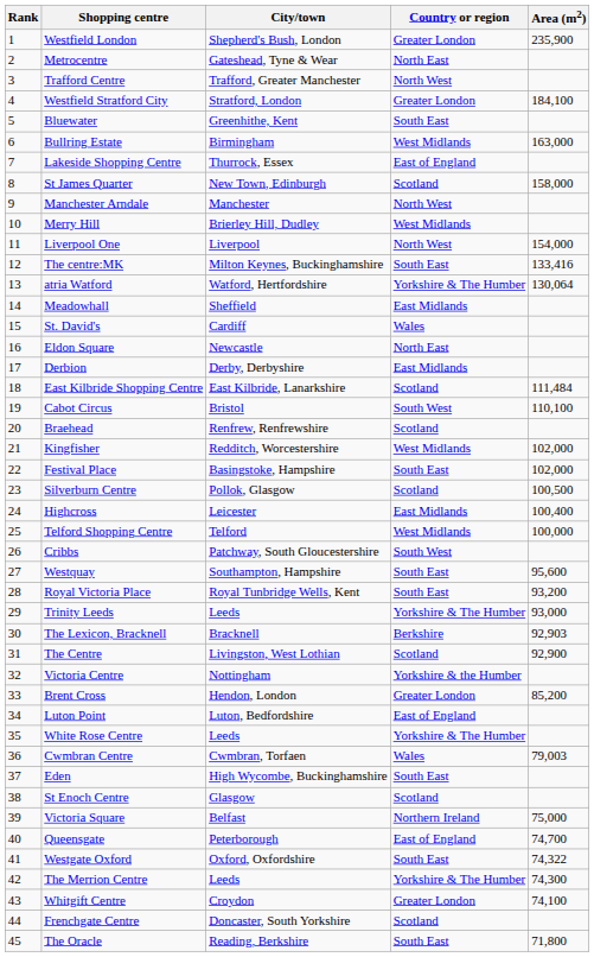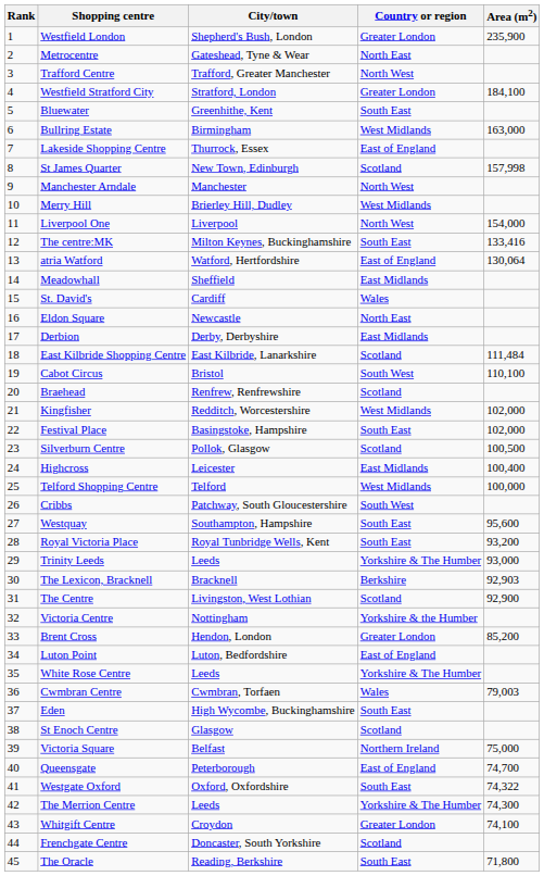 <table class="wikitable sortable">
 <tr>
 <th>Rank</th>
 <th>Shopping centre</th>
 <th>City/town</th>
 <th><a href='#'>Country</a> or region</th>
 <th>Area (m<sup>2</sup>)</th>
 </tr>
 <tr>
 <td>1</td>
 <td><a href='#'>Westfield London</a></td>
 <td><a href='#'>Shepherd's Bush</a>, London</td>
 <td><a href='#'>Greater London</a></td>
 <td>235,900</td>
 </tr>
 <tr>
 <td>2</td>
 <td><a href='#'>Metrocentre</a></td>
 <td><a href='#'>Gateshead</a>, Tyne & Wear</td>
 <td><a href='#'>North East</a></td>
 <td></td>
 </tr>
 <tr>
 <td>3</td>
 <td><a href='#'>Trafford Centre</a></td>
 <td><a href='#'>Trafford</a>, Greater Manchester</td>
 <td><a href='#'>North West</a></td>
 <td></td>
 </tr>
 <tr>
 <td>4</td>
 <td><a href='#'>Westfield Stratford City</a></td>
 <td><a href='#'>Stratford, London</a></td>
 <td><a href='#'>Greater London</a></td>
 <td>184,100</td>
 </tr>
 <tr>
 <td>5</td>
 <td><a href='#'>Bluewater</a></td>
 <td><a href='#'>Greenhithe, Kent</a></td>
 <td><a href='#'>South East</a></td>
 <td></td>
 </tr>
 <tr>
 <td>6</td>
 <td><a href='#'>Bullring Estate</a></td>
 <td><a href='#'>Birmingham</a></td>
 <td><a href='#'>West Midlands</a></td>
 <td>163,000</td>
 </tr>
 <tr>
 <td>7</td>
 <td><a href='#'>Lakeside Shopping Centre</a></td>
 <td><a href='#'>Thurrock</a>, Essex</td>
 <td><a href='#'>East of England</a></td>
 <td></td>
 </tr>
 <tr>
 <td>8</td>
 <td><a href='#'>St James Quarter</a></td>
 <td><a href='#'>New Town, Edinburgh</a></td>
 <td><a href='#'>Scotland</a></td>
-<td>158,000</td>
+<td>157,998</td>
 </tr>
 <tr>
 <td>9</td>
 <td><a href='#'>Manchester Arndale</a></td>
 <td><a href='#'>Manchester</a></td>
 <td><a href='#'>North West</a></td>
 <td></td>
 </tr>
 <tr>
 <td>10</td>
 <td><a href='#'>Merry Hill</a></td>
 <td><a href='#'> Brierley Hill, Dudley</a></td>
 <td><a href='#'>West Midlands</a></td>
 <td></td>
 </tr>
 <tr>
 <td>11</td>
 <td><a href='#'>Liverpool One</a></td>
 <td><a href='#'>Liverpool</a></td>
 <td><a href='#'>North West</a></td>
 <td>154,000</td>
 </tr>
 <tr>
 <td>12</td>
 <td><a href='#'>The centre:MK</a></td>
 <td><a href='#'>Milton Keynes</a>, Buckinghamshire</td>
 <td><a href='#'>South East</a></td>
 <td>133,416</td>
 </tr>
 <tr>
 <td>13</td>
 <td><a href='#'>atria Watford</a></td>
 <td><a href='#'>Watford</a>, Hertfordshire</td>
-<td><a href='#'>Yorkshire & The Humber</a></td>
+<td><a href='#'>East of England</a></td>
 <td>130,064</td>
 </tr>
 <tr>
 <td>14</td>
 <td><a href='#'>Meadowhall</a></td>
 <td><a href='#'>Sheffield</a></td>
 <td><a href='#'>East Midlands</a></td>
 <td></td>
 </tr>
 <tr>
 <td>15</td>
 <td><a href='#'>St. David's</a></td>
 <td><a href='#'>Cardiff</a></td>
 <td><a href='#'>Wales</a></td>
 <td></td>
 </tr>
 <tr>
 <td>16</td>
 <td><a href='#'>Eldon Square</a></td>
 <td><a href='#'>Newcastle</a></td>
 <td><a href='#'>North East</a></td>
 <td></td>
 </tr>
 <tr>
 <td>17</td>
 <td><a href='#'>Derbion</a></td>
 <td><a href='#'>Derby</a>, Derbyshire</td>
 <td><a href='#'>East Midlands</a></td>
 <td></td>
 </tr>
 <tr>
 <td>18</td>
 <td><a href='#'>East Kilbride Shopping Centre</a></td>
 <td><a href='#'>East Kilbride</a>, Lanarkshire</td>
 <td><a href='#'>Scotland</a></td>
 <td>111,484</td>
 </tr>
 <tr>
 <td>19</td>
 <td><a href='#'>Cabot Circus</a></td>
 <td><a href='#'>Bristol</a></td>
 <td><a href='#'>South West</a></td>
 <td>110,100</td>
 </tr>
 <tr>
 <td>20</td>
 <td><a href='#'>Braehead</a></td>
 <td><a href='#'>Renfrew</a>, Renfrewshire</td>
 <td><a href='#'>Scotland</a></td>
 <td></td>
 </tr>
 <tr>
 <td>21</td>
 <td><a href='#'>Kingfisher</a></td>
 <td><a href='#'>Redditch</a>, Worcestershire</td>
 <td><a href='#'>West Midlands</a></td>
 <td>102,000</td>
 </tr>
 <tr>
 <td>22</td>
 <td><a href='#'>Festival Place</a></td>
 <td><a href='#'>Basingstoke</a>, Hampshire</td>
 <td><a href='#'>South East</a></td>
 <td>102,000</td>
 </tr>
 <tr>
 <td>23</td>
 <td><a href='#'>Silverburn Centre</a></td>
 <td><a href='#'>Pollok</a>, Glasgow</td>
 <td><a href='#'>Scotland</a></td>
 <td>100,500</td>
 </tr>
 <tr>
 <td>24</td>
 <td><a href='#'>Highcross</a></td>
 <td><a href='#'>Leicester</a></td>
 <td><a href='#'>East Midlands</a></td>
 <td>100,400</td>
 </tr>
 <tr>
 <td>25</td>
 <td><a href='#'>Telford Shopping Centre</a></td>
 <td><a href='#'>Telford</a></td>
 <td><a href='#'>West Midlands</a></td>
 <td>100,000</td>
 </tr>
 <tr>
 <td>26</td>
 <td><a href='#'>Cribbs</a></td>
 <td><a href='#'>Patchway</a>, South Gloucestershire</td>
 <td><a href='#'>South West</a></td>
 <td></td>
 </tr>
 <tr>
 <td>27</td>
 <td><a href='#'>Westquay</a></td>
 <td><a href='#'>Southampton</a>, Hampshire</td>
 <td><a href='#'>South East</a></td>
 <td>95,600</td>
 </tr>
 <tr>
 <td>28</td>
 <td><a href='#'>Royal Victoria Place</a></td>
 <td><a href='#'>Royal Tunbridge Wells</a>, Kent</td>
 <td><a href='#'>South East</a></td>
 <td>93,200</td>
 </tr>
 <tr>
 <td>29</td>
 <td><a href='#'>Trinity Leeds</a></td>
 <td><a href='#'>Leeds</a></td>
 <td><a href='#'>Yorkshire & The Humber</a></td>
 <td>93,000</td>
 </tr>
 <tr>
 <td>30</td>
 <td><a href='#'>The Lexicon, Bracknell</a></td>
 <td><a href='#'>Bracknell</a></td>
 <td><a href='#'>Berkshire</a></td>
 <td>92,903</td>
 </tr>
 <tr>
 <td>31</td>
 <td><a href='#'>The Centre</a></td>
 <td><a href='#'>Livingston, West Lothian</a></td>
 <td><a href='#'>Scotland</a></td>
 <td>92,900</td>
 </tr>
 <tr>
 <td>32</td>
 <td><a href='#'>Victoria Centre</a></td>
 <td><a href='#'>Nottingham</a></td>
 <td><a href='#'>Yorkshire & the Humber</a></td>
 <td></td>
 </tr>
 <tr>
 <td>33</td>
 <td><a href='#'>Brent Cross</a></td>
 <td><a href='#'>Hendon</a>, London</td>
 <td><a href='#'>Greater London</a></td>
 <td>85,200</td>
 </tr>
 <tr>
 <td>34</td>
 <td><a href='#'>Luton Point</a></td>
 <td><a href='#'>Luton</a>, Bedfordshire</td>
 <td><a href='#'>East of England</a></td>
 <td></td>
 </tr>
 <tr>
 <td>35</td>
 <td><a href='#'>White Rose Centre</a></td>
 <td><a href='#'>Leeds</a></td>
 <td><a href='#'>Yorkshire & The Humber</a></td>
 <td></td>
 </tr>
 <tr>
 <td>36</td>
 <td><a href='#'>Cwmbran Centre</a></td>
 <td><a href='#'>Cwmbran</a>, Torfaen</td>
 <td><a href='#'>Wales</a></td>
 <td>79,003</td>
 </tr>
 <tr>
 <td>37</td>
 <td><a href='#'>Eden</a></td>
 <td><a href='#'>High Wycombe</a>, Buckinghamshire</td>
 <td><a href='#'>South East</a></td>
 <td></td>
 </tr>
 <tr>
 <td>38</td>
 <td><a href='#'>St Enoch Centre</a></td>
 <td><a href='#'>Glasgow</a></td>
 <td><a href='#'>Scotland</a></td>
 <td></td>
 </tr>
 <tr>
 <td>39</td>
 <td><a href='#'>Victoria Square</a></td>
 <td><a href='#'>Belfast</a></td>
 <td><a href='#'>Northern Ireland</a></td>
 <td>75,000</td>
 </tr>
 <tr>
 <td>40</td>
 <td><a href='#'>Queensgate</a></td>
 <td><a href='#'>Peterborough</a></td>
 <td><a href='#'>East of England</a></td>
 <td>74,700</td>
 </tr>
 <tr>
 <td>41</td>
 <td><a href='#'>Westgate Oxford</a></td>
 <td><a href='#'>Oxford</a>, Oxfordshire</td>
 <td><a href='#'>South East</a></td>
 <td>74,322</td>
 </tr>
 <tr>
 <td>42</td>
 <td><a href='#'>The Merrion Centre</a></td>
 <td><a href='#'>Leeds</a></td>
 <td><a href='#'>Yorkshire & The Humber</a></td>
 <td>74,300</td>
 </tr>
 <tr>
 <td>43</td>
 <td><a href='#'>Whitgift Centre</a></td>
 <td><a href='#'>Croydon</a></td>
 <td><a href='#'>Greater London</a></td>
 <td>74,100</td>
 </tr>
 <tr>
 <td>44</td>
 <td><a href='#'>Frenchgate Centre</a></td>
 <td><a href='#'>Doncaster</a>, South Yorkshire</td>
 <td><a href='#'>Scotland</a></td>
 <td></td>
 </tr>
 <tr>
 <td>45</td>
 <td><a href='#'>The Oracle</a></td>
 <td><a href='#'>Reading, Berkshire</a></td>
 <td><a href='#'>South East</a></td>
 <td>71,800</td>
 </tr>
 </table>
